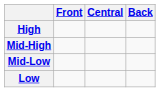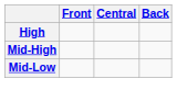 <table class="wikitable" style=text-align:center>
 <tr>
 <th></th>
 <th><a href='#'>Front</a></th>
 <th><a href='#'>Central</a></th>
 <th><a href='#'>Back</a></th>
 </tr>
 <tr>
 <th><a href='#'>High</a></th>
 <td></td>
 <td></td>
 <td></td>
 </tr>
 <tr>
 <th><a href='#'>Mid-High</a></th>
 <td></td>
 <td></td>
 <td></td>
 </tr>
 <tr>
 <th><a href='#'>Mid-Low</a></th>
 <td></td>
 <td></td>
 <td></td>
 </tr>
-<tr>
-<th><a href='#'>Low</a></th>
-<td></td>
-<td></td>
-<td></td>
-</tr>
 </table>
